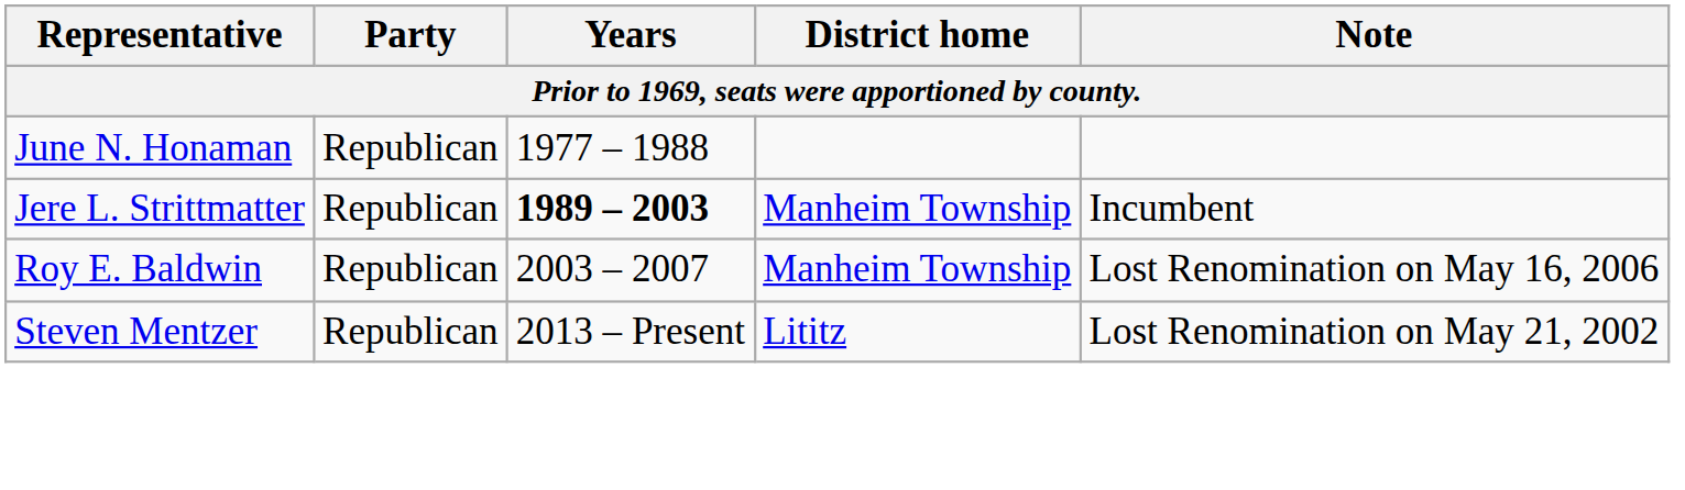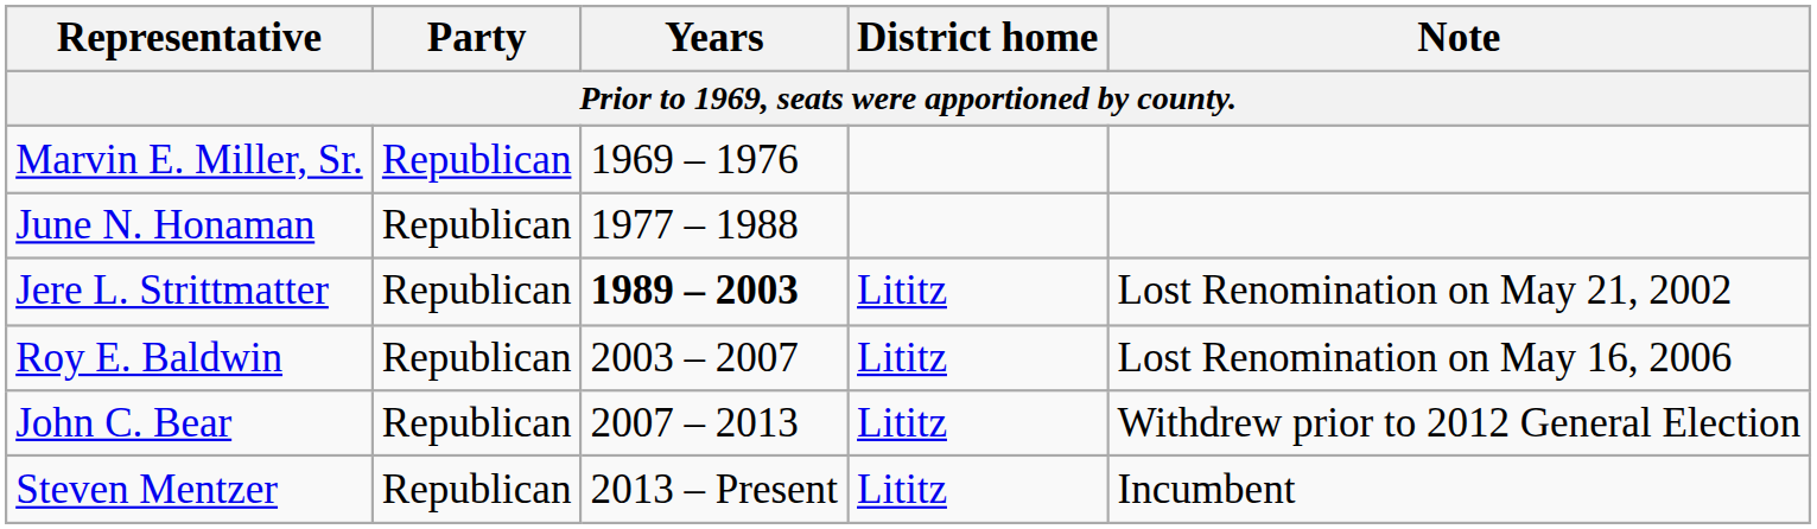 <table class=wikitable>
 <tr valign=bottom>
 <th>Representative</th>
 <th>Party</th>
 <th>Years</th>
 <th>District home</th>
 <th>Note</th>
 </tr>
 <tr>
 <th colspan=5 style="font-size: 80%;"><em>Prior to 1969, seats were apportioned by county.</em></th>
 </tr>
 <tr>
+<td><a href='#'>Marvin E. Miller, Sr.</a></td>
+<td><a href='#'>Republican</a></td>
+<td>1969 – 1976</td>
+<td></td>
+<td></td>
+</tr>
+<tr>
 <td><a href='#'>June N. Honaman</a></td>
 <td>Republican</td>
 <td>1977 – 1988</td>
 <td></td>
 <td></td>
 </tr>
 <tr>
 <td><a href='#'>Jere L. Strittmatter</a></td>
 <td>Republican</td>
 <td><strong>1989 – 2003</strong></td>
-<td><a href='#'>Manheim Township</a></td>
-<td>Incumbent</td>
+<td><a href='#'>Lititz</a></td>
+<td>Lost Renomination on May 21, 2002</td>
 </tr>
 <tr>
 <td><a href='#'>Roy E. Baldwin</a></td>
 <td>Republican</td>
 <td>2003 – 2007</td>
-<td><a href='#'>Manheim Township</a></td>
+<td><a href='#'>Lititz</a></td>
 <td>Lost Renomination on May 16, 2006</td>
+</tr>
+<tr>
+<td><a href='#'>John C. Bear</a></td>
+<td>Republican</td>
+<td>2007 – 2013</td>
+<td><a href='#'>Lititz</a></td>
+<td>Withdrew prior to 2012 General Election</td>
 </tr>
 <tr>
 <td><a href='#'>Steven Mentzer</a></td>
 <td>Republican</td>
 <td>2013 – Present</td>
 <td><a href='#'>Lititz</a></td>
-<td>Lost Renomination on May 21, 2002</td>
+<td>Incumbent</td>
 </tr>
 </table>
